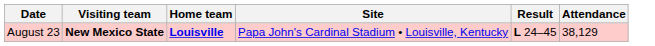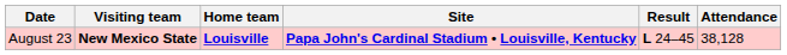 <table class="wikitable" style="font-size:95%;">
 <tr>
 <th>Date</th>
 <th>Visiting team</th>
 <th>Home team</th>
 <th>Site</th>
 <th>Result</th>
 <th>Attendance</th>
 </tr>
 <tr style="background:#fcc;">
 <td>August 23</td>
 <td><strong>New Mexico State</strong></td>
 <td><strong><a href='#'>Louisville</a></strong></td>
-<td><a href='#'>Papa John's Cardinal Stadium</a> • <a href='#'>Louisville, Kentucky</a></td>
+<td><strong><a href='#'>Papa John's Cardinal Stadium</a> • <a href='#'>Louisville, Kentucky</a></strong></td>
 <td><strong>L</strong> 24–45</td>
-<td>38,129</td>
+<td>38,128</td>
 </tr>
 </table>
